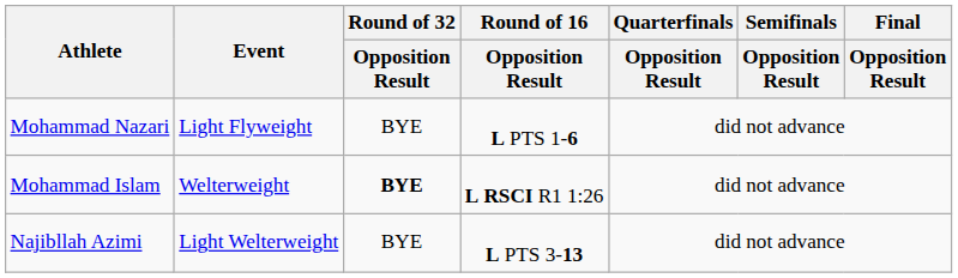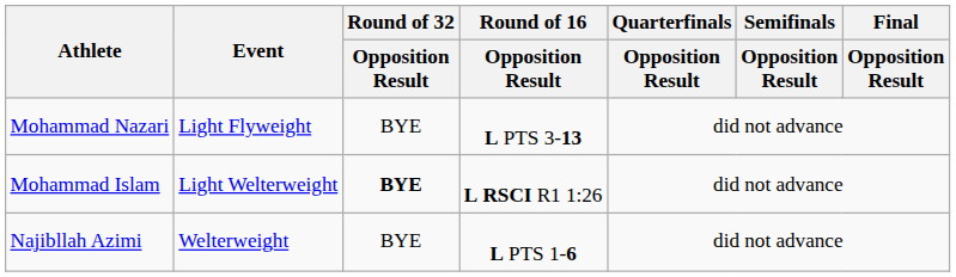 <table class="wikitable" border="1" style="font-size:90%">
 <tr>
 <th rowspan=2>Athlete</th>
 <th rowspan=2>Event</th>
 <th>Round of 32</th>
 <th>Round of 16</th>
 <th>Quarterfinals</th>
 <th>Semifinals</th>
 <th>Final</th>
 </tr>
 <tr>
 <th>Opposition<br>Result</th>
 <th>Opposition<br>Result</th>
 <th>Opposition<br>Result</th>
 <th>Opposition<br>Result</th>
 <th>Opposition<br>Result</th>
 </tr>
 <tr>
 <td><a href='#'>Mohammad Nazari</a></td>
 <td><a href='#'>Light Flyweight</a></td>
 <td align=center>BYE</td>
-<td align=center><br><strong>L</strong> PTS 1-<strong>6</strong></td>
+<td align=center><br><strong>L</strong> PTS 3-<strong>13</strong></td>
 <td align=center colspan="7">did not advance</td>
 </tr>
 <tr>
 <td><a href='#'>Mohammad Islam</a></td>
-<td><a href='#'>Welterweight</a></td>
+<td><a href='#'>Light Welterweight</a></td>
 <td align=center><strong>BYE</strong></td>
 <td align=center><br><strong>L</strong> <strong>RSCI</strong> R1 1:26</td>
 <td align=center colspan="7">did not advance</td>
 </tr>
 <tr>
 <td><a href='#'>Najibllah Azimi</a></td>
-<td><a href='#'>Light Welterweight</a></td>
+<td><a href='#'>Welterweight</a></td>
 <td align=center>BYE</td>
-<td align=center><br><strong>L</strong> PTS 3-<strong>13</strong></td>
+<td align=center><br><strong>L</strong> PTS 1-<strong>6</strong></td>
 <td align=center colspan="7">did not advance</td>
 </tr>
 </table>
